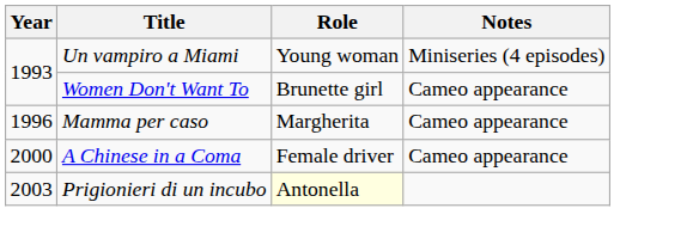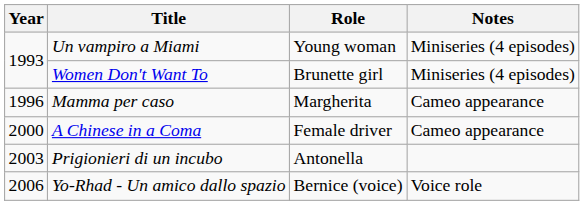 <table class="wikitable">
 <tr>
 <th>Year</th>
 <th>Title</th>
 <th>Role</th>
 <th>Notes</th>
 </tr>
 <tr>
 <td rowspan="2">1993</td>
 <td><em>Un vampiro a Miami</em></td>
 <td>Young woman</td>
 <td>Miniseries (4 episodes)</td>
 </tr>
 <tr>
 <td><em><a href='#'>Women Don't Want To</a></em></td>
 <td>Brunette girl</td>
-<td>Cameo appearance</td>
+<td>Miniseries (4 episodes)</td>
 </tr>
 <tr>
 <td>1996</td>
 <td><em>Mamma per caso</em></td>
 <td>Margherita</td>
 <td>Cameo appearance</td>
 </tr>
 <tr>
 <td>2000</td>
 <td><em><a href='#'>A Chinese in a Coma</a></em></td>
 <td>Female driver</td>
 <td>Cameo appearance</td>
 </tr>
 <tr>
 <td>2003</td>
 <td><em>Prigionieri di un incubo</em></td>
-<td style="background: lightyellow;">Antonella</td>
+<td>Antonella</td>
 <td></td>
 </tr>
+<tr>
+<td>2006</td>
+<td><em>Yo-Rhad - Un amico dallo spazio</em></td>
+<td>Bernice (voice)</td>
+<td>Voice role</td>
+</tr>
 </table>
